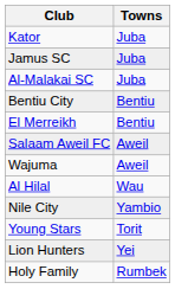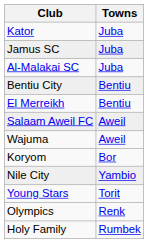 <table class="wikitable sortable">
 <tr>
 <th>Club</th>
 <th>Towns</th>
 </tr>
 <tr>
 <td><a href='#'>Kator</a></td>
 <td><a href='#'>Juba</a></td>
 </tr>
 <tr style="background:#EFEFEF">
 <td>Jamus SC</td>
 <td><a href='#'>Juba</a></td>
 </tr>
 <tr>
 <td><a href='#'>Al-Malakai SC</a></td>
 <td><a href='#'>Juba</a></td>
 </tr>
 <tr style="background:#EFEFEF">
 <td>Bentiu City</td>
 <td><a href='#'>Bentiu</a></td>
 </tr>
 <tr>
 <td><a href='#'>El Merreikh</a></td>
 <td><a href='#'>Bentiu</a></td>
 </tr>
 <tr style="background:#EFEFEF">
 <td><a href='#'>Salaam Aweil FC</a></td>
 <td><a href='#'>Aweil</a></td>
 </tr>
 <tr>
 <td>Wajuma</td>
 <td><a href='#'>Aweil</a></td>
 </tr>
 <tr>
-<td><a href='#'>Al Hilal</a></td>
-<td><a href='#'>Wau</a></td>
+<td>Koryom</td>
+<td><a href='#'>Bor</a></td>
 </tr>
 <tr style="background:#EFEFEF">
 <td>Nile City</td>
 <td><a href='#'>Yambio</a></td>
 </tr>
 <tr>
 <td><a href='#'>Young Stars</a></td>
 <td><a href='#'>Torit</a></td>
 </tr>
-<tr style="background:#EFEFEF">
-<td>Lion Hunters</td>
-<td><a href='#'>Yei</a></td>
+<tr>
+<td>Olympics</td>
+<td><a href='#'>Renk</a></td>
 </tr>
 <tr>
 <td>Holy Family</td>
 <td><a href='#'>Rumbek</a></td>
 </tr>
 </table>
